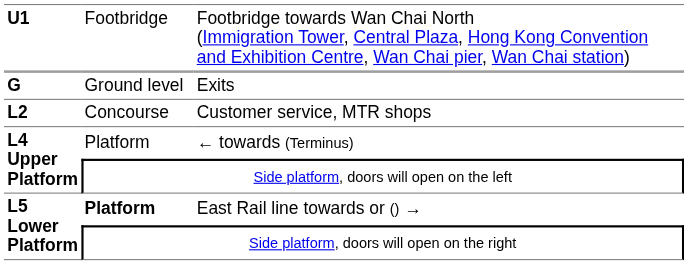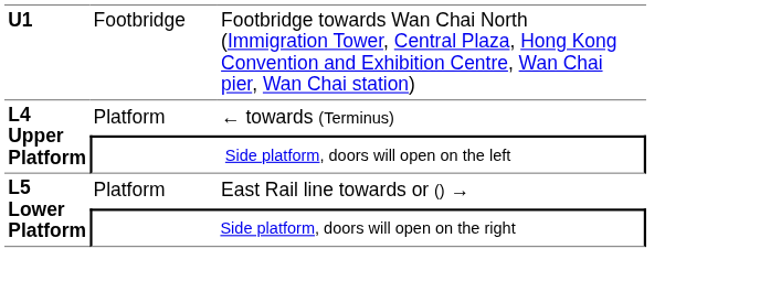 <table border=0 cellspacing=0 cellpadding=3>
 <tr>
 <td style="border-bottom:solid 1px gray;border-top:solid 1px gray;width:50px;vertical-align:top;"><strong>U1</strong></td>
 <td style="border-top:solid 1px gray;border-bottom:solid 1px gray;width:100px;vertical-align:top;">Footbridge</td>
 <td style="border-top:solid 1px gray;border-bottom:solid 1px gray;width:350px;vertical-align:top;">Footbridge towards Wan Chai North<br>(<a href='#'>Immigration Tower</a>, <a href='#'>Central Plaza</a>, <a href='#'>Hong Kong Convention and Exhibition Centre</a>, <a href='#'>Wan Chai pier</a>, <a href='#'>Wan Chai station</a>)</td>
-</tr>
-<tr>
-<td style="border-bottom:solid 1px gray;border-top:solid 1px gray;width:50px;vertical-align:top;"><strong>G</strong></td>
-<td style="border-top:solid 1px gray;border-bottom:solid 1px gray;width:100px;vertical-align:top;">Ground level</td>
-<td style="border-top:solid 1px gray;border-bottom:solid 1px gray;width:500px;vertical-align:top;">Exits</td>
-</tr>
-<tr>
-<td style="border-bottom:solid 1px gray;vertical-align:top;" rowspan=1><strong>L2</strong></td>
-<td style="border-bottom:solid 1px gray;vertical-align:top;" rowspan=1>Concourse</td>
-<td style="border-bottom:solid 1px gray;">Customer service, MTR shops</td>
 </tr>
 <tr>
 <td style="border-bottom:solid 1px gray;vertical-align:top;" rowspan=2><strong>L4<br>Upper Platform</strong></td>
 <td>Platform </td>
 <td>←  <small></small> towards  <small>(Terminus)</small></td>
 </tr>
 <tr>
 <td style="border-top:solid 2px black;border-right:solid 2px black;border-left:solid 2px black;border-bottom:solid 1px gray;text-align:center;" colspan=2><small><a href='#'>Side platform</a>, doors will open on the left</small></td>
 </tr>
 <tr>
 <td style="border-bottom:solid 1px gray;vertical-align:top;" rowspan=2><strong>L5<br>Lower Platform</strong></td>
-<td><strong>Platform </strong></td>
+<td>Platform </td>
 <td>  East Rail line <small> </small> towards  or  <small>()</small> →</td>
 </tr>
 <tr>
 <td style="border-top:solid 2px black;border-right:solid 2px black;border-left:solid 2px black;border-bottom:solid 1px gray;text-align:center;" colspan=2><small><a href='#'>Side platform</a>, doors will open on the right</small></td>
 </tr>
 </table>
